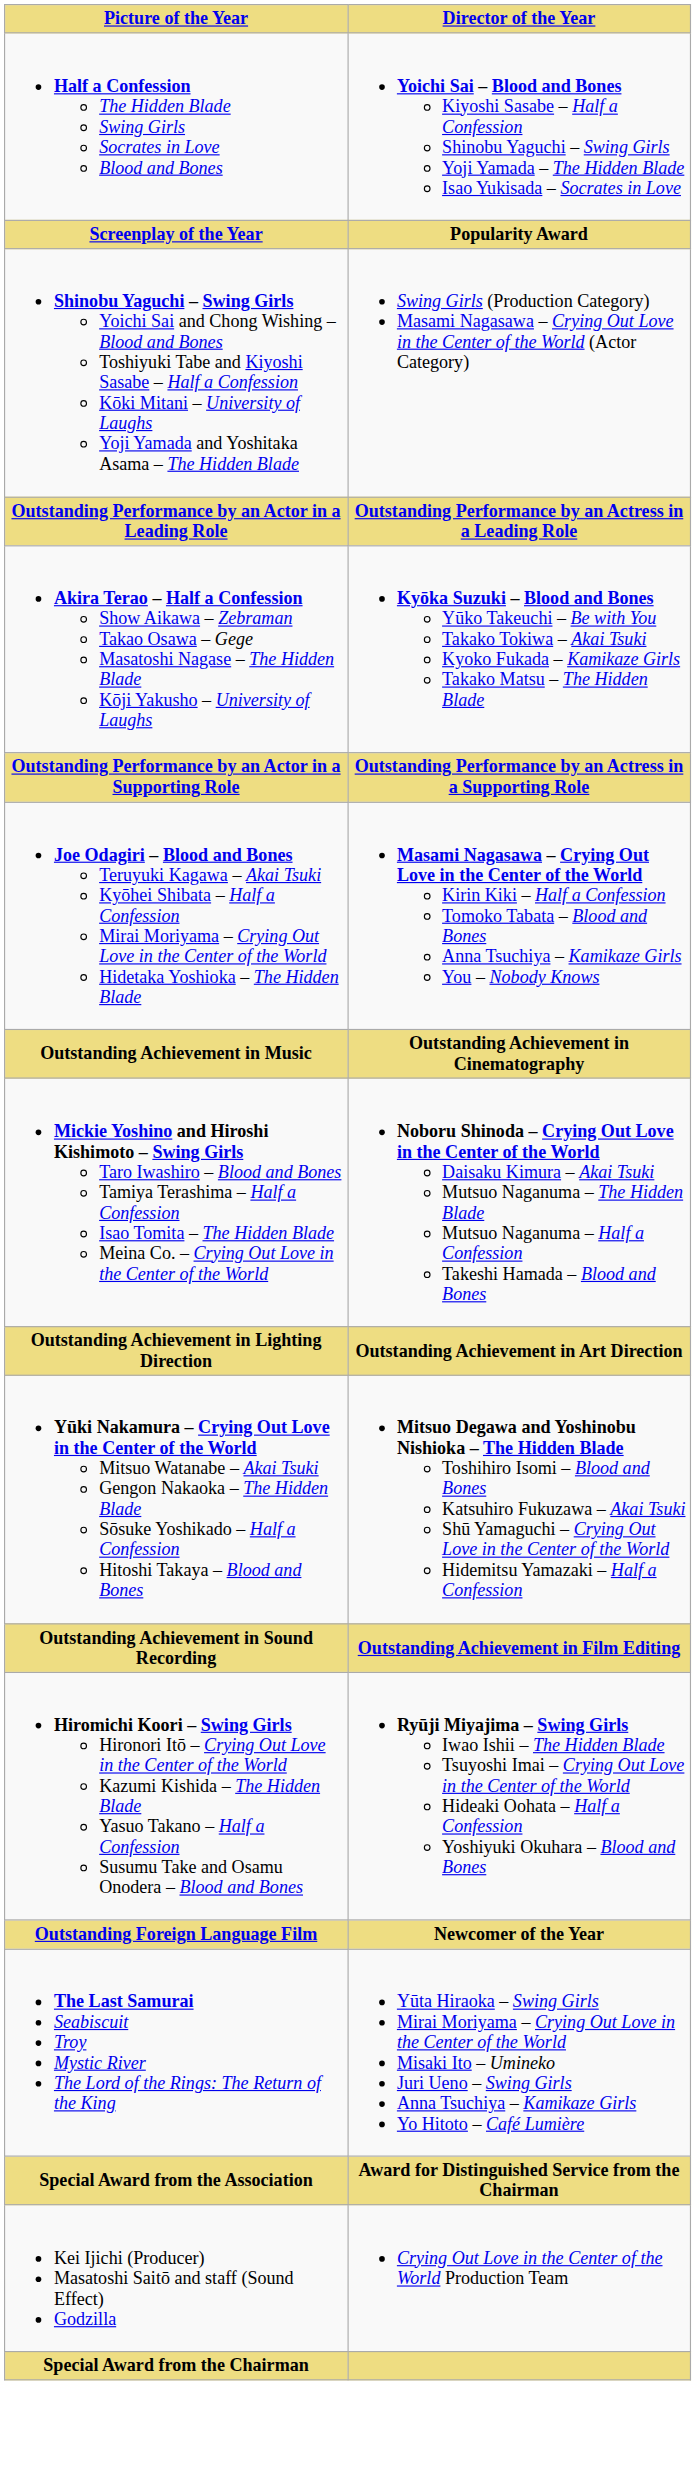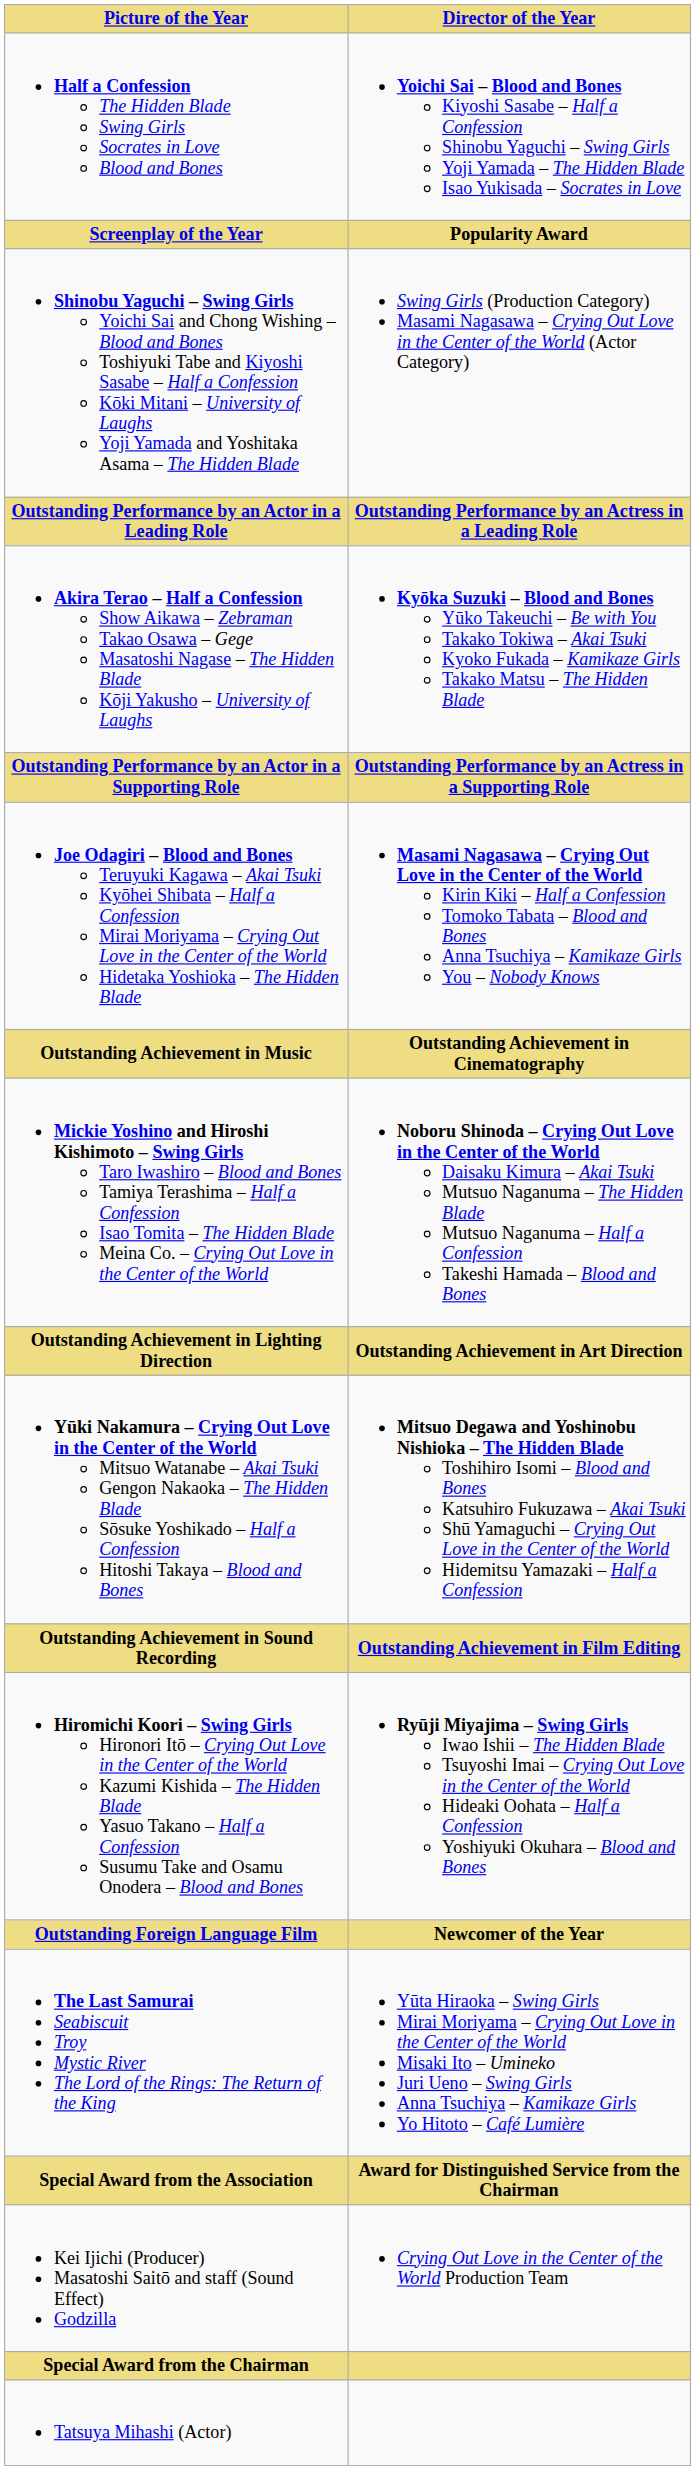 <table class=wikitable>
 <tr>
 <th style="background:#EEDD82; width:50%"><a href='#'>Picture of the Year</a></th>
 <th style="background:#EEDD82; width:50%"><a href='#'>Director of the Year</a></th>
 </tr>
 <tr>
 <td valign="top"><br><ul><li><strong><a href='#'>Half a Confession</a></strong><ul><li><em><a href='#'>The Hidden Blade</a></em></li><li><em><a href='#'>Swing Girls</a></em></li><li><em><a href='#'>Socrates in Love</a></em></li><li><em><a href='#'>Blood and Bones</a></em></li></ul></li></ul></td>
 <td valign="top"><br><ul><li><strong><a href='#'>Yoichi Sai</a> – <a href='#'>Blood and Bones</a></strong><ul><li><a href='#'>Kiyoshi Sasabe</a> – <em><a href='#'>Half a Confession</a></em></li><li><a href='#'>Shinobu Yaguchi</a> – <em><a href='#'>Swing Girls</a></em></li><li><a href='#'>Yoji Yamada</a> – <em><a href='#'>The Hidden Blade</a></em></li><li><a href='#'>Isao Yukisada</a> – <em><a href='#'>Socrates in Love</a></em></li></ul></li></ul></td>
 </tr>
 <tr>
 <th style="background:#EEDD82"><a href='#'>Screenplay of the Year</a></th>
 <th style="background:#EEDD82">Popularity Award</th>
 </tr>
 <tr>
 <td valign="top"><br><ul><li><strong><a href='#'>Shinobu Yaguchi</a> – <a href='#'>Swing Girls</a></strong><ul><li><a href='#'>Yoichi Sai</a> and Chong Wishing – <em><a href='#'>Blood and Bones</a></em></li><li>Toshiyuki Tabe and <a href='#'>Kiyoshi Sasabe</a> – <em><a href='#'>Half a Confession</a></em></li><li><a href='#'>Kōki Mitani</a> – <em><a href='#'>University of Laughs</a></em></li><li><a href='#'>Yoji Yamada</a> and Yoshitaka Asama – <em><a href='#'>The Hidden Blade</a></em></li></ul></li></ul></td>
 <td valign="top"><br><ul><li><em><a href='#'>Swing Girls</a></em> (Production Category)</li><li><a href='#'>Masami Nagasawa</a> – <em><a href='#'>Crying Out Love in the Center of the World</a></em> (Actor Category)</li></ul></td>
 </tr>
 <tr>
 <th style="background:#EEDD82"><a href='#'>Outstanding Performance by an Actor in a Leading Role</a></th>
 <th style="background:#EEDD82"><a href='#'>Outstanding Performance by an Actress in a Leading Role</a></th>
 </tr>
 <tr>
 <td valign="top"><br><ul><li><strong><a href='#'>Akira Terao</a> – <a href='#'>Half a Confession</a></strong><ul><li><a href='#'>Show Aikawa</a> – <em><a href='#'>Zebraman</a></em></li><li><a href='#'>Takao Osawa</a> – <em>Gege</em></li><li><a href='#'>Masatoshi Nagase</a> – <em><a href='#'>The Hidden Blade</a></em></li><li><a href='#'>Kōji Yakusho</a> – <em><a href='#'>University of Laughs</a></em></li></ul></li></ul></td>
 <td valign="top"><br><ul><li><strong><a href='#'>Kyōka Suzuki</a> – <a href='#'>Blood and Bones</a></strong><ul><li><a href='#'>Yūko Takeuchi</a> – <em><a href='#'>Be with You</a></em></li><li><a href='#'>Takako Tokiwa</a> – <em><a href='#'>Akai Tsuki</a></em></li><li><a href='#'>Kyoko Fukada</a> – <em><a href='#'>Kamikaze Girls</a></em></li><li><a href='#'>Takako Matsu</a> – <em><a href='#'>The Hidden Blade</a></em></li></ul></li></ul></td>
 </tr>
 <tr>
 <th style="background:#EEDD82"><a href='#'>Outstanding Performance by an Actor in a Supporting Role</a></th>
 <th style="background:#EEDD82"><a href='#'>Outstanding Performance by an Actress in a Supporting Role</a></th>
 </tr>
 <tr>
 <td valign="top"><br><ul><li><strong><a href='#'>Joe Odagiri</a> – <a href='#'>Blood and Bones</a></strong><ul><li><a href='#'>Teruyuki Kagawa</a> – <em><a href='#'>Akai Tsuki</a></em></li><li><a href='#'>Kyōhei Shibata</a> – <em><a href='#'>Half a Confession</a></em></li><li><a href='#'>Mirai Moriyama</a> – <em><a href='#'>Crying Out Love in the Center of the World</a></em></li><li><a href='#'>Hidetaka Yoshioka</a> – <em><a href='#'>The Hidden Blade</a></em></li></ul></li></ul></td>
 <td valign="top"><br><ul><li><strong><a href='#'>Masami Nagasawa</a> – <a href='#'>Crying Out Love in the Center of the World</a></strong><ul><li><a href='#'>Kirin Kiki</a> – <em><a href='#'>Half a Confession</a></em></li><li><a href='#'>Tomoko Tabata</a> – <em><a href='#'>Blood and Bones</a></em></li><li><a href='#'>Anna Tsuchiya</a> – <em><a href='#'>Kamikaze Girls</a></em></li><li><a href='#'>You</a> – <em><a href='#'>Nobody Knows</a></em></li></ul></li></ul></td>
 </tr>
 <tr>
 <th style="background:#EEDD82">Outstanding Achievement in Music</th>
 <th style="background:#EEDD82">Outstanding Achievement in Cinematography</th>
 </tr>
 <tr>
 <td valign="top"><br><ul><li><strong><a href='#'>Mickie Yoshino</a> and Hiroshi Kishimoto – <a href='#'>Swing Girls</a></strong><ul><li><a href='#'>Taro Iwashiro</a> – <em><a href='#'>Blood and Bones</a></em></li><li>Tamiya Terashima – <em><a href='#'>Half a Confession</a></em></li><li><a href='#'>Isao Tomita</a> – <em><a href='#'>The Hidden Blade</a></em></li><li>Meina Co. – <em><a href='#'>Crying Out Love in the Center of the World</a></em></li></ul></li></ul></td>
 <td valign="top"><br><ul><li><strong>Noboru Shinoda – <a href='#'>Crying Out Love in the Center of the World</a></strong><ul><li><a href='#'>Daisaku Kimura</a> – <em><a href='#'>Akai Tsuki</a></em></li><li>Mutsuo Naganuma – <em><a href='#'>The Hidden Blade</a></em></li><li>Mutsuo Naganuma – <em><a href='#'>Half a Confession</a></em></li><li>Takeshi Hamada – <em><a href='#'>Blood and Bones</a></em></li></ul></li></ul></td>
 </tr>
 <tr>
 <th style="background:#EEDD82">Outstanding Achievement in Lighting Direction</th>
 <th style="background:#EEDD82">Outstanding Achievement in Art Direction</th>
 </tr>
 <tr>
 <td valign="top"><br><ul><li><strong>Yūki Nakamura – <a href='#'>Crying Out Love in the Center of the World</a></strong><ul><li>Mitsuo Watanabe – <em><a href='#'>Akai Tsuki</a></em></li><li>Gengon Nakaoka – <em><a href='#'>The Hidden Blade</a></em></li><li>Sōsuke Yoshikado – <em><a href='#'>Half a Confession</a></em></li><li>Hitoshi Takaya – <em><a href='#'>Blood and Bones</a></em></li></ul></li></ul></td>
 <td valign="top"><br><ul><li><strong>Mitsuo Degawa and Yoshinobu Nishioka – <a href='#'>The Hidden Blade</a></strong><ul><li>Toshihiro Isomi – <em><a href='#'>Blood and Bones</a></em></li><li>Katsuhiro Fukuzawa – <em><a href='#'>Akai Tsuki</a></em></li><li>Shū Yamaguchi – <em><a href='#'>Crying Out Love in the Center of the World</a></em></li><li>Hidemitsu Yamazaki – <em><a href='#'>Half a Confession</a></em></li></ul></li></ul></td>
 </tr>
 <tr>
 <th style="background:#EEDD82">Outstanding Achievement in Sound Recording</th>
 <th style="background:#EEDD82"><a href='#'>Outstanding Achievement in Film Editing</a></th>
 </tr>
 <tr>
 <td valign="top"><br><ul><li><strong>Hiromichi Koori – <a href='#'>Swing Girls</a></strong><ul><li>Hironori Itō – <em><a href='#'>Crying Out Love in the Center of the World</a></em></li><li>Kazumi Kishida – <em><a href='#'>The Hidden Blade</a></em></li><li>Yasuo Takano – <em><a href='#'>Half a Confession</a></em></li><li>Susumu Take and Osamu Onodera – <em><a href='#'>Blood and Bones</a></em></li></ul></li></ul></td>
 <td valign="top"><br><ul><li><strong>Ryūji Miyajima – <a href='#'>Swing Girls</a></strong><ul><li>Iwao Ishii – <em><a href='#'>The Hidden Blade</a></em></li><li>Tsuyoshi Imai – <em><a href='#'>Crying Out Love in the Center of the World</a></em></li><li>Hideaki Oohata – <em><a href='#'>Half a Confession</a></em></li><li>Yoshiyuki Okuhara – <em><a href='#'>Blood and Bones</a></em></li></ul></li></ul></td>
 </tr>
 <tr>
 <th style="background:#EEDD82"><a href='#'>Outstanding Foreign Language Film</a></th>
 <th style="background:#EEDD82">Newcomer of the Year</th>
 </tr>
 <tr>
 <td valign="top"><br><ul><li><strong><a href='#'>The Last Samurai</a></strong></li><li><em><a href='#'>Seabiscuit</a></em></li><li><em><a href='#'>Troy</a></em></li><li><em><a href='#'>Mystic River</a></em></li><li><em><a href='#'>The Lord of the Rings: The Return of the King</a></em></li></ul></td>
 <td valign="top"><br><ul><li><a href='#'>Yūta Hiraoka</a> – <em><a href='#'>Swing Girls</a></em></li><li><a href='#'>Mirai Moriyama</a> – <em><a href='#'>Crying Out Love in the Center of the World</a></em></li><li><a href='#'>Misaki Ito</a> – <em>Umineko</em></li><li><a href='#'>Juri Ueno</a> – <em><a href='#'>Swing Girls</a></em></li><li><a href='#'>Anna Tsuchiya</a> – <em><a href='#'>Kamikaze Girls</a></em></li><li><a href='#'>Yo Hitoto</a> – <em><a href='#'>Café Lumière</a></em></li></ul></td>
 </tr>
 <tr>
 <th style="background:#EEDD82">Special Award from the Association</th>
 <th style="background:#EEDD82">Award for Distinguished Service from the Chairman</th>
 </tr>
 <tr>
 <td valign="top"><br><ul><li>Kei Ijichi (Producer)</li><li>Masatoshi Saitō and staff (Sound Effect)</li><li><a href='#'>Godzilla</a></li></ul></td>
 <td valign="top"><br><ul><li><em><a href='#'>Crying Out Love in the Center of the World</a></em> Production Team</li></ul></td>
 </tr>
 <tr>
 <th style="background:#EEDD82">Special Award from the Chairman</th>
 <th style="background:#EEDD82"></th>
 </tr>
+<tr>
+<td valign="top"><br><ul><li><a href='#'>Tatsuya Mihashi</a> (Actor)</li></ul></td>
+<td valign="top"></td>
+</tr>
 </table>
